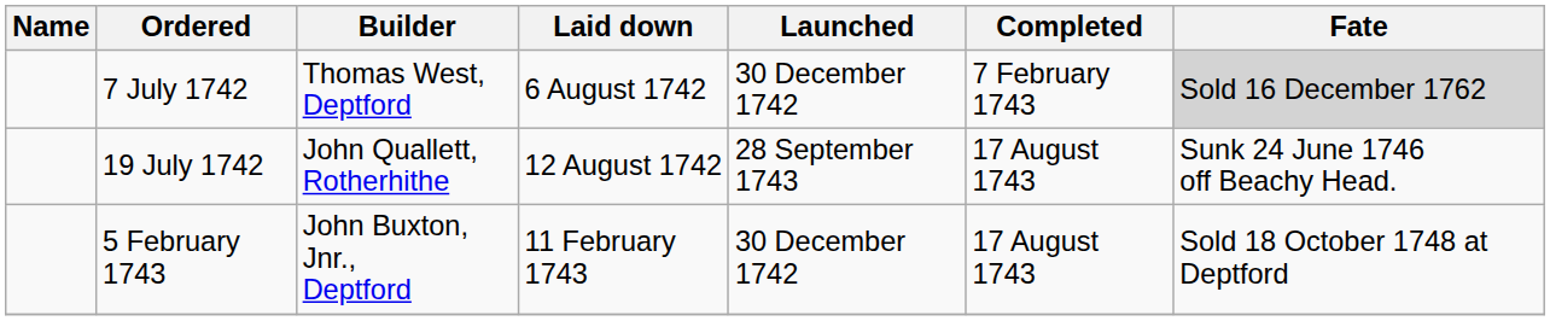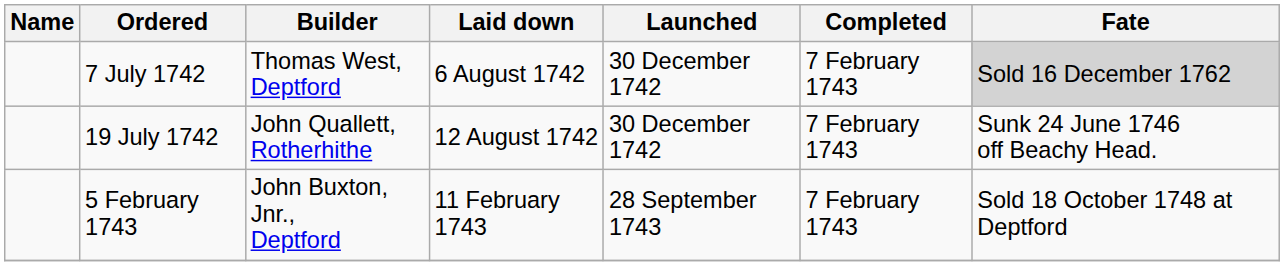 <table class="wikitable" style="text-align:left">
 <tr>
 <th>Name</th>
 <th>Ordered</th>
 <th>Builder</th>
 <th>Laid down</th>
 <th>Launched</th>
 <th>Completed</th>
 <th>Fate</th>
 </tr>
 <tr>
 <td></td>
 <td>7 July 1742</td>
 <td>Thomas West,<br><a href='#'>Deptford</a></td>
 <td>6 August 1742</td>
 <td>30 December 1742</td>
 <td>7 February 1743</td>
 <td style="background: lightgrey;">Sold 16 December 1762</td>
 </tr>
 <tr>
 <td></td>
 <td>19 July 1742</td>
 <td>John Quallett,<br><a href='#'>Rotherhithe</a></td>
 <td>12 August 1742</td>
-<td>28 September 1743</td>
-<td>17 August 1743</td>
+<td>30 December 1742</td>
+<td>7 February 1743</td>
 <td>Sunk 24 June 1746 <br>off Beachy Head.</td>
 </tr>
 <tr>
 <td></td>
 <td>5 February 1743</td>
 <td>John Buxton, Jnr.,<br><a href='#'>Deptford</a></td>
 <td>11 February 1743</td>
-<td>30 December 1742</td>
-<td>17 August 1743</td>
+<td>28 September 1743</td>
+<td>7 February 1743</td>
 <td>Sold 18 October 1748 at Deptford</td>
 </tr>
 <tr>
 </tr>
 </table>
